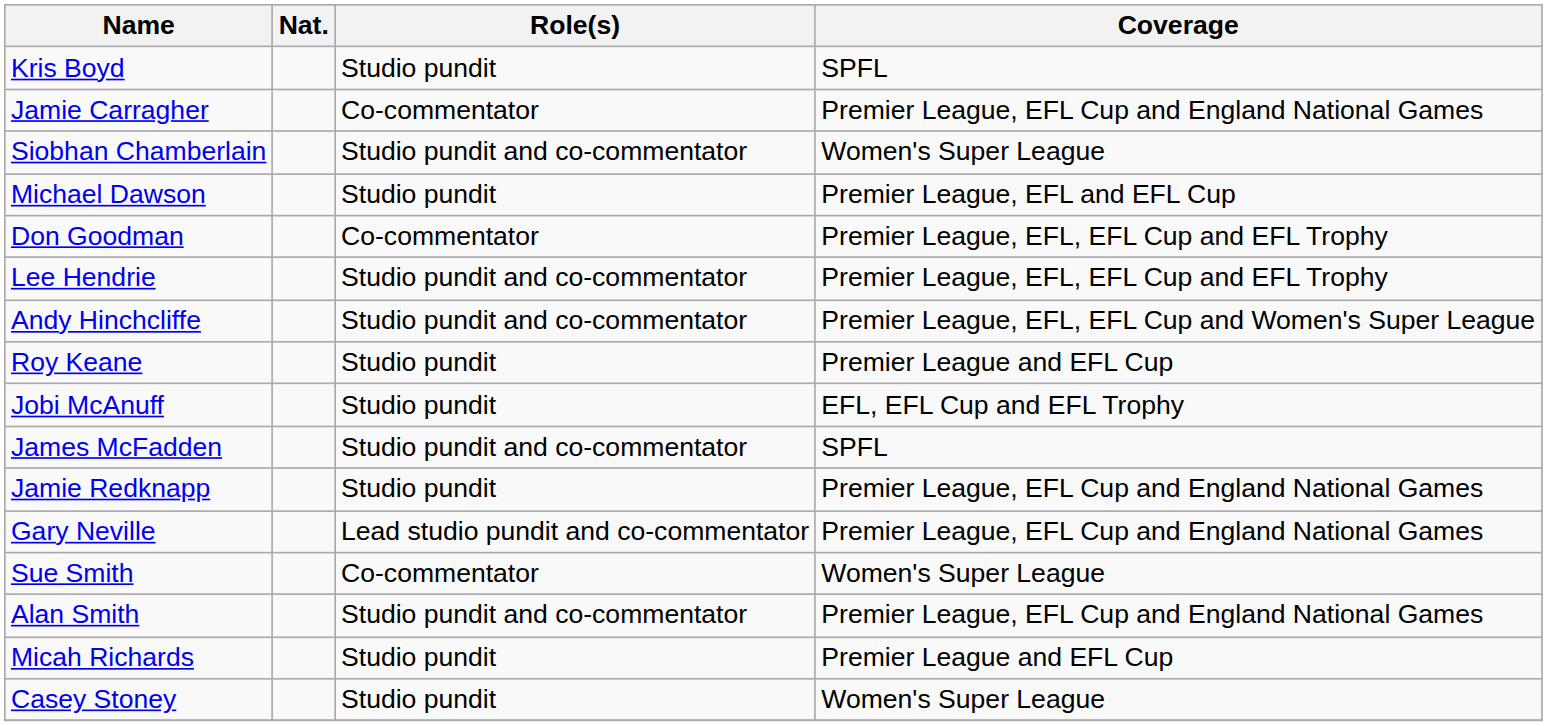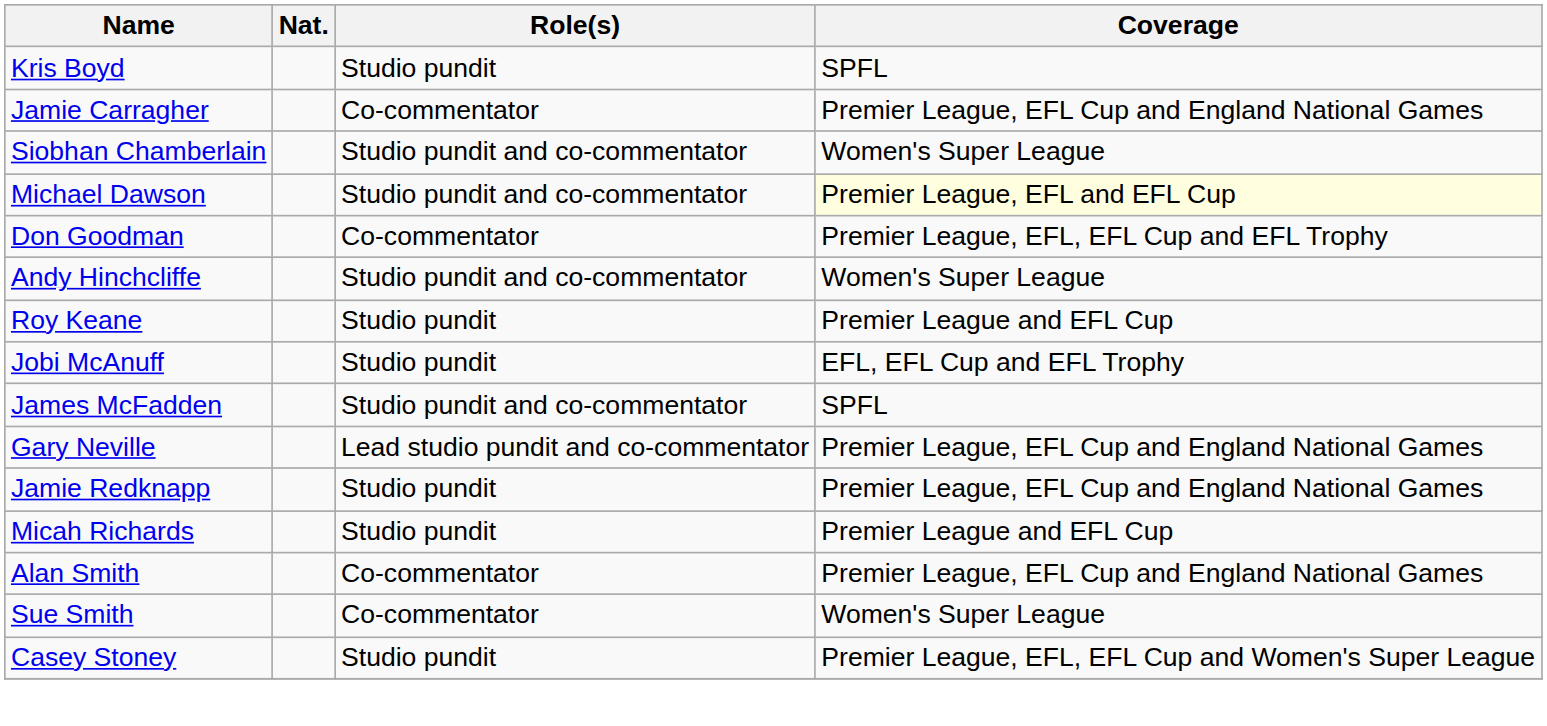 <table class="wikitable sortable">
 <tr>
 <th>Name</th>
 <th>Nat.</th>
 <th>Role(s)</th>
 <th>Coverage</th>
 </tr>
 <tr>
 <td><a href='#'>Kris Boyd</a></td>
 <td></td>
 <td>Studio pundit</td>
 <td>SPFL</td>
 </tr>
 <tr>
 <td><a href='#'>Jamie Carragher</a></td>
 <td></td>
 <td>Co-commentator</td>
 <td>Premier League, EFL Cup and England National Games</td>
 </tr>
 <tr>
 <td><a href='#'>Siobhan Chamberlain</a></td>
 <td></td>
 <td>Studio pundit and co-commentator</td>
 <td>Women's Super League</td>
 </tr>
 <tr>
 <td><a href='#'>Michael Dawson</a></td>
 <td></td>
-<td>Studio pundit</td>
-<td>Premier League, EFL and EFL Cup</td>
+<td>Studio pundit and co-commentator</td>
+<td style="background: lightyellow;">Premier League, EFL and EFL Cup</td>
 </tr>
 <tr>
 <td><a href='#'>Don Goodman</a></td>
 <td></td>
 <td>Co-commentator</td>
 <td>Premier League, EFL, EFL Cup and EFL Trophy</td>
 </tr>
 <tr>
-<td><a href='#'>Lee Hendrie</a></td>
-<td></td>
-<td>Studio pundit and co-commentator</td>
-<td>Premier League, EFL, EFL Cup and EFL Trophy</td>
-</tr>
-<tr>
 <td><a href='#'>Andy Hinchcliffe</a></td>
 <td></td>
 <td>Studio pundit and co-commentator</td>
-<td>Premier League, EFL, EFL Cup and Women's Super League</td>
+<td>Women's Super League</td>
 </tr>
 <tr>
 <td><a href='#'>Roy Keane</a></td>
 <td></td>
 <td>Studio pundit</td>
 <td>Premier League and EFL Cup</td>
 </tr>
 <tr>
 <td><a href='#'>Jobi McAnuff</a></td>
 <td></td>
 <td>Studio pundit</td>
 <td>EFL, EFL Cup and EFL Trophy</td>
 </tr>
 <tr>
 <td><a href='#'>James McFadden</a></td>
 <td></td>
 <td>Studio pundit and co-commentator</td>
 <td>SPFL</td>
 </tr>
 <tr>
+<td><a href='#'>Gary Neville</a></td>
+<td></td>
+<td>Lead studio pundit and co-commentator</td>
+<td>Premier League, EFL Cup and England National Games</td>
+</tr>
+<tr>
 <td><a href='#'>Jamie Redknapp</a></td>
 <td></td>
 <td>Studio pundit</td>
 <td>Premier League, EFL Cup and England National Games</td>
 </tr>
 <tr>
-<td><a href='#'>Gary Neville</a></td>
+<td><a href='#'>Micah Richards</a></td>
 <td></td>
-<td>Lead studio pundit and co-commentator</td>
+<td>Studio pundit</td>
+<td>Premier League and EFL Cup</td>
+</tr>
+<tr>
+<td><a href='#'>Alan Smith</a></td>
+<td></td>
+<td>Co-commentator</td>
 <td>Premier League, EFL Cup and England National Games</td>
 </tr>
 <tr>
 <td><a href='#'>Sue Smith</a></td>
 <td></td>
 <td>Co-commentator</td>
 <td>Women's Super League</td>
 </tr>
 <tr>
-<td><a href='#'>Alan Smith</a></td>
-<td></td>
-<td>Studio pundit and co-commentator</td>
-<td>Premier League, EFL Cup and England National Games</td>
-</tr>
-<tr>
-<td><a href='#'>Micah Richards</a></td>
-<td></td>
-<td>Studio pundit</td>
-<td>Premier League and EFL Cup</td>
-</tr>
-<tr>
 <td><a href='#'>Casey Stoney</a></td>
 <td></td>
 <td>Studio pundit</td>
-<td>Women's Super League</td>
+<td>Premier League, EFL, EFL Cup and Women's Super League</td>
 </tr>
 <tr>
 </tr>
 </table>
